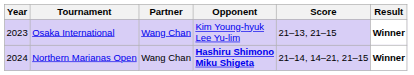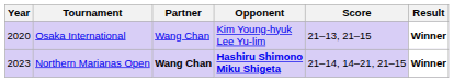 <table class="sortable wikitable" style="font-size: 90%;">
 <tr>
 <th>Year</th>
 <th>Tournament</th>
 <th>Partner</th>
 <th>Opponent</th>
 <th>Score</th>
 <th>Result</th>
 </tr>
 <tr style="background:#D8CEF6">
-<td align="center">2023</td>
+<td align="center">2020</td>
 <td align="left"><a href='#'>Osaka International</a></td>
 <td align="left"> <a href='#'>Wang Chan</a></td>
 <td align="left"> <a href='#'>Kim Young-hyuk</a><br> <a href='#'>Lee Yu-lim</a></td>
 <td align="left">21–13, 21–15</td>
 <td style="text-align:left; background:white"> <strong>Winner</strong></td>
 </tr>
 <tr style="background:#D8CEF6">
-<td align="center">2024</td>
+<td align="center">2023</td>
 <td align="left"><a href='#'>Northern Marianas Open</a></td>
-<td align="left"> Wang Chan</td>
+<td align="left"><strong> Wang Chan</strong></td>
 <td align="left"><strong> <a href='#'>Hashiru Shimono</a><br> <a href='#'>Miku Shigeta</a></strong></td>
 <td align="left">21–14, 14–21, 21–15</td>
 <td style="text-align:left; background:white"> <strong>Winner</strong></td>
 </tr>
 </table>
